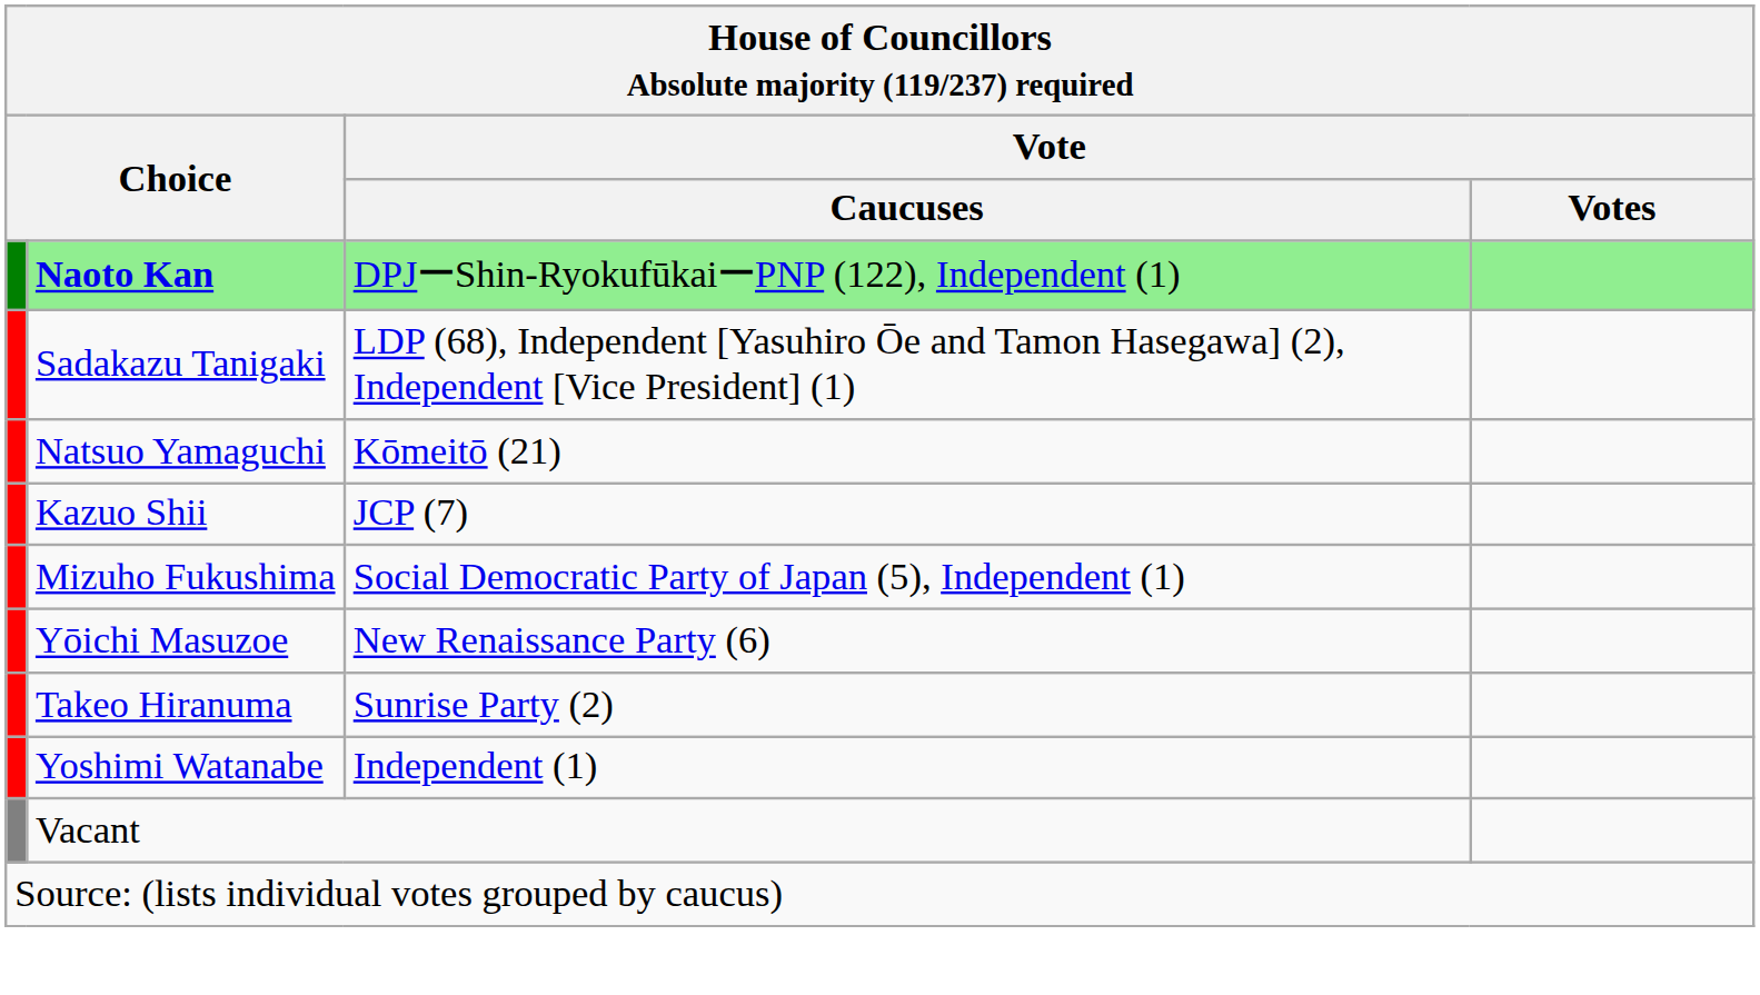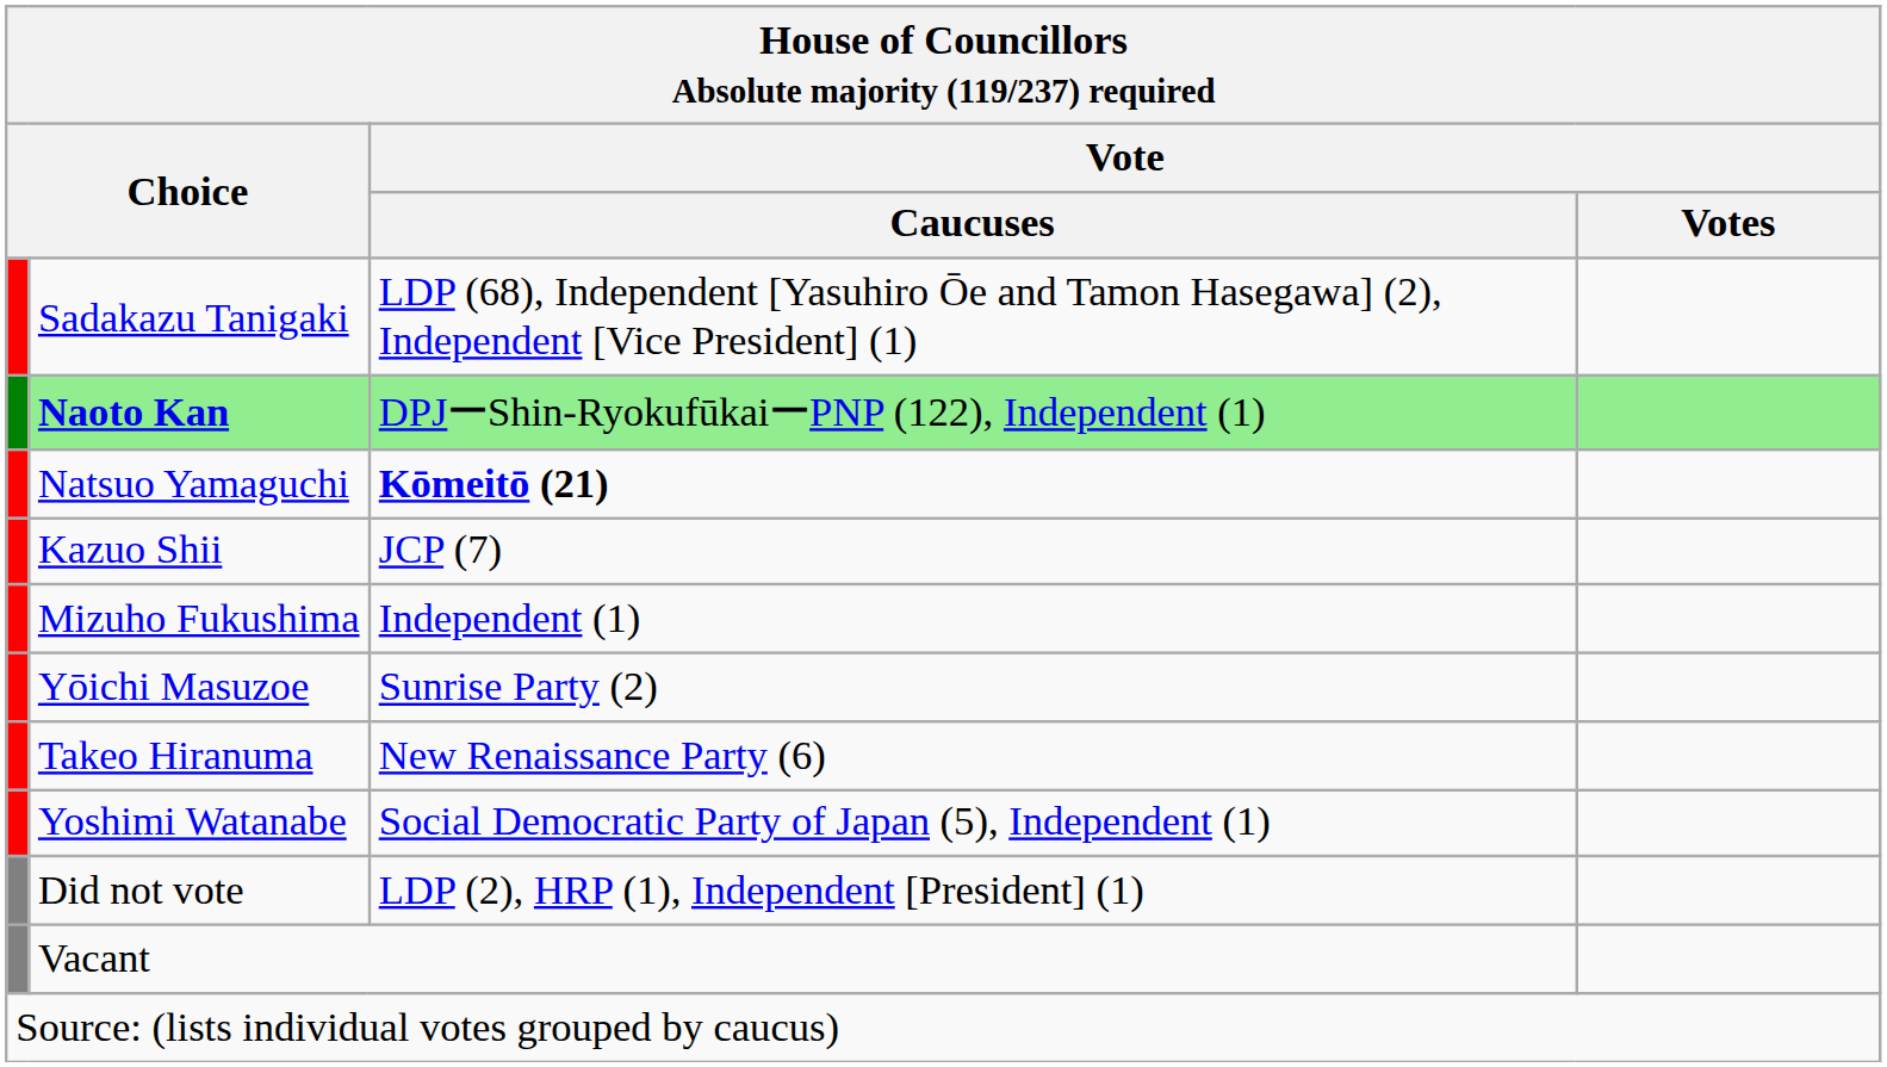 <table class="wikitable" style="font-size:90%;">
 <tr>
 <th colspan="4">House of Councillors <br> <small>Absolute majority (119/237) required</small></th>
 </tr>
 <tr>
 <th align="left" rowspan="2" colspan="2" width="100">Choice</th>
 <th colspan="2">Vote</th>
 </tr>
 <tr>
 <th width="415">Caucuses</th>
 <th width="100">Votes</th>
 </tr>
+<tr>
+<td bgcolor="red"></td>
+<td align="left"><a href='#'>Sadakazu Tanigaki</a></td>
+<td><a href='#'>LDP</a> (68), Independent [Yasuhiro Ōe and Tamon Hasegawa] (2), <a href='#'>Independent</a> [Vice President] (1)</td>
+<td></td>
+</tr>
 <tr style="background:lightgreen;">
 <td width="1" bgcolor="green"></td>
 <td align="left"><strong><a href='#'>Naoto Kan</a></strong></td>
 <td><a href='#'>DPJ</a>ーShin-Ryokufūkaiー<a href='#'>PNP</a> (122), <a href='#'>Independent</a> (1)</td>
 <td></td>
 </tr>
 <tr>
 <td bgcolor="red"></td>
-<td align="left"><a href='#'>Sadakazu Tanigaki</a></td>
-<td><a href='#'>LDP</a> (68), Independent [Yasuhiro Ōe and Tamon Hasegawa] (2), <a href='#'>Independent</a> [Vice President] (1)</td>
-<td></td>
-</tr>
-<tr>
-<td bgcolor="red"></td>
 <td align="left"><a href='#'>Natsuo Yamaguchi</a></td>
-<td><a href='#'>Kōmeitō</a> (21)</td>
+<td><strong><a href='#'>Kōmeitō</a> (21)</strong></td>
 <td></td>
 </tr>
 <tr>
 <td bgcolor="red"></td>
 <td align="left"><a href='#'>Kazuo Shii</a></td>
 <td><a href='#'>JCP</a> (7)</td>
 <td></td>
 </tr>
 <tr>
 <td bgcolor="red"></td>
 <td align="left"><a href='#'>Mizuho Fukushima</a></td>
-<td><a href='#'>Social Democratic Party of Japan</a> (5), <a href='#'>Independent</a> (1)</td>
+<td><a href='#'>Independent</a> (1)</td>
 <td></td>
 </tr>
 <tr>
 <td bgcolor="red"></td>
 <td align="left"><a href='#'>Yōichi Masuzoe</a></td>
+<td><a href='#'>Sunrise Party</a> (2)</td>
+<td></td>
+</tr>
+<tr>
+<td bgcolor="red"></td>
+<td align="left"><a href='#'>Takeo Hiranuma</a></td>
 <td><a href='#'>New Renaissance Party</a> (6)</td>
 <td></td>
 </tr>
 <tr>
 <td bgcolor="red"></td>
-<td align="left"><a href='#'>Takeo Hiranuma</a></td>
-<td><a href='#'>Sunrise Party</a> (2)</td>
+<td align="left"><a href='#'>Yoshimi Watanabe</a></td>
+<td><a href='#'>Social Democratic Party of Japan</a> (5), <a href='#'>Independent</a> (1)</td>
 <td></td>
 </tr>
 <tr>
-<td bgcolor="red"></td>
-<td align="left"><a href='#'>Yoshimi Watanabe</a></td>
-<td><a href='#'>Independent</a> (1)</td>
+<td bgcolor="gray"></td>
+<td align="left">Did not vote</td>
+<td><a href='#'>LDP</a> (2), <a href='#'>HRP</a> (1), <a href='#'>Independent</a> [President] (1)</td>
 <td></td>
 </tr>
 <tr>
 <td bgcolor="gray"></td>
 <td align="left" colspan="2">Vacant</td>
 <td></td>
 </tr>
 <tr>
 <td colspan="4">Source:  (lists individual votes grouped by caucus)</td>
 </tr>
 </table>
